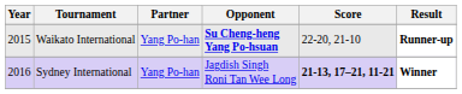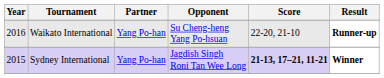 <table class="sortable wikitable" style="font-size: 90%;">
 <tr>
 <th>Year</th>
 <th>Tournament</th>
 <th>Partner</th>
 <th>Opponent</th>
 <th>Score</th>
 <th>Result</th>
 </tr>
 <tr>
 </tr>
 <tr style="background:#E9E9E9">
-<td align="center">2015</td>
+<td align="center">2016</td>
 <td align="left">Waikato International</td>
 <td align="left"> <a href='#'>Yang Po-han</a></td>
-<td align="left"><strong> <a href='#'>Su Cheng-heng</a><br> <a href='#'>Yang Po-hsuan</a></strong></td>
+<td align="left"> <a href='#'>Su Cheng-heng</a><br> <a href='#'>Yang Po-hsuan</a></td>
 <td align="left">22-20, 21-10</td>
 <td style="text-align:left; background:white"> <strong>Runner-up</strong></td>
 </tr>
 <tr>
 </tr>
 <tr style="background:#D8CEF6">
-<td align="center">2016</td>
+<td align="center">2015</td>
 <td align="left">Sydney International</td>
 <td align="left"> <a href='#'>Yang Po-han</a></td>
 <td align="left"> <a href='#'>Jagdish Singh</a><br> <a href='#'>Roni Tan Wee Long</a></td>
 <td align="left"><strong>21-13, 17–21, 11-21</strong></td>
 <td style="text-align:left; background:white"> <strong>Winner</strong></td>
 </tr>
 <tr>
 </tr>
 </table>
